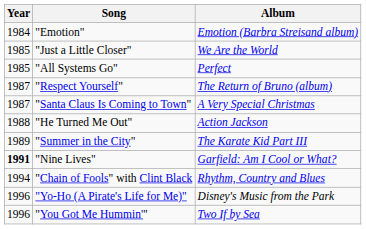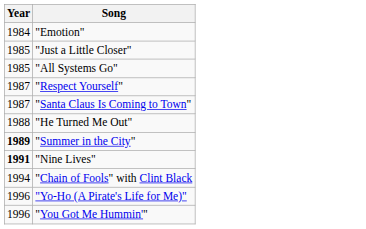 <table class="wikitable">
 <tr>
 <th>Year</th>
 <th>Song</th>
-<th>Album</th>
 </tr>
 <tr>
 <td>1984</td>
 <td>"Emotion"</td>
-<td><em><a href='#'>Emotion (Barbra Streisand album)</a></em></td>
 </tr>
 <tr>
 <td>1985</td>
 <td>"Just a Little Closer"</td>
-<td><em><a href='#'>We Are the World</a></em></td>
 </tr>
 <tr>
 <td>1985</td>
 <td>"All Systems Go"</td>
-<td><em><a href='#'>Perfect</a></em></td>
 </tr>
 <tr>
 <td>1987</td>
 <td>"<a href='#'>Respect Yourself</a>"</td>
-<td><em><a href='#'>The Return of Bruno (album)</a></em></td>
 </tr>
 <tr>
 <td>1987</td>
 <td>"<a href='#'>Santa Claus Is Coming to Town</a>"</td>
-<td><em><a href='#'>A Very Special Christmas</a></em></td>
 </tr>
 <tr>
 <td>1988</td>
 <td>"He Turned Me Out"</td>
-<td><em><a href='#'>Action Jackson</a></em></td>
 </tr>
 <tr>
-<td>1989</td>
+<td><strong>1989</strong></td>
 <td>"<a href='#'>Summer in the City</a>"</td>
-<td><em><a href='#'>The Karate Kid Part III</a></em></td>
 </tr>
 <tr>
 <td><strong>1991</strong></td>
 <td>"Nine Lives"</td>
-<td><em><a href='#'>Garfield: Am I Cool or What?</a></em></td>
 </tr>
 <tr>
 <td>1994</td>
 <td>"<a href='#'>Chain of Fools</a>" with <a href='#'>Clint Black</a></td>
-<td><em><a href='#'>Rhythm, Country and Blues</a></em></td>
 </tr>
 <tr>
 <td>1996</td>
 <td><a href='#'>"Yo-Ho (A Pirate's Life for Me)"</a></td>
-<td><em>Disney's Music from the Park</em></td>
 </tr>
 <tr>
 <td>1996</td>
 <td>"<a href='#'>You Got Me Hummin'</a>"</td>
-<td><em><a href='#'>Two If by Sea</a></em></td>
 </tr>
 </table>
